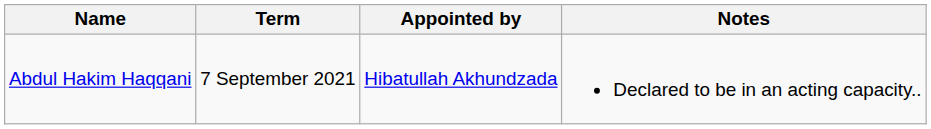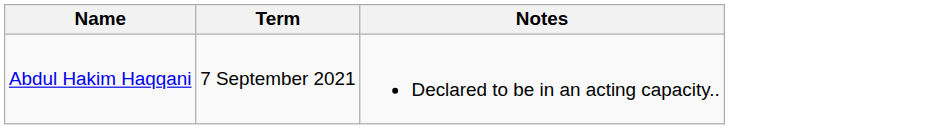 <table class="wikitable sortable">
 <tr>
 <th><strong>Name</strong></th>
 <th><strong>Term</strong></th>
-<th><strong>Appointed by</strong></th>
 <th><strong>Notes</strong></th>
 </tr>
 <tr>
 <td><a href='#'>Abdul Hakim Haqqani</a></td>
 <td>7 September 2021</td>
-<td><a href='#'>Hibatullah Akhundzada</a></td>
 <td><br><ul><li>Declared to be in an acting capacity..</li></ul></td>
 </tr>
 </table>
